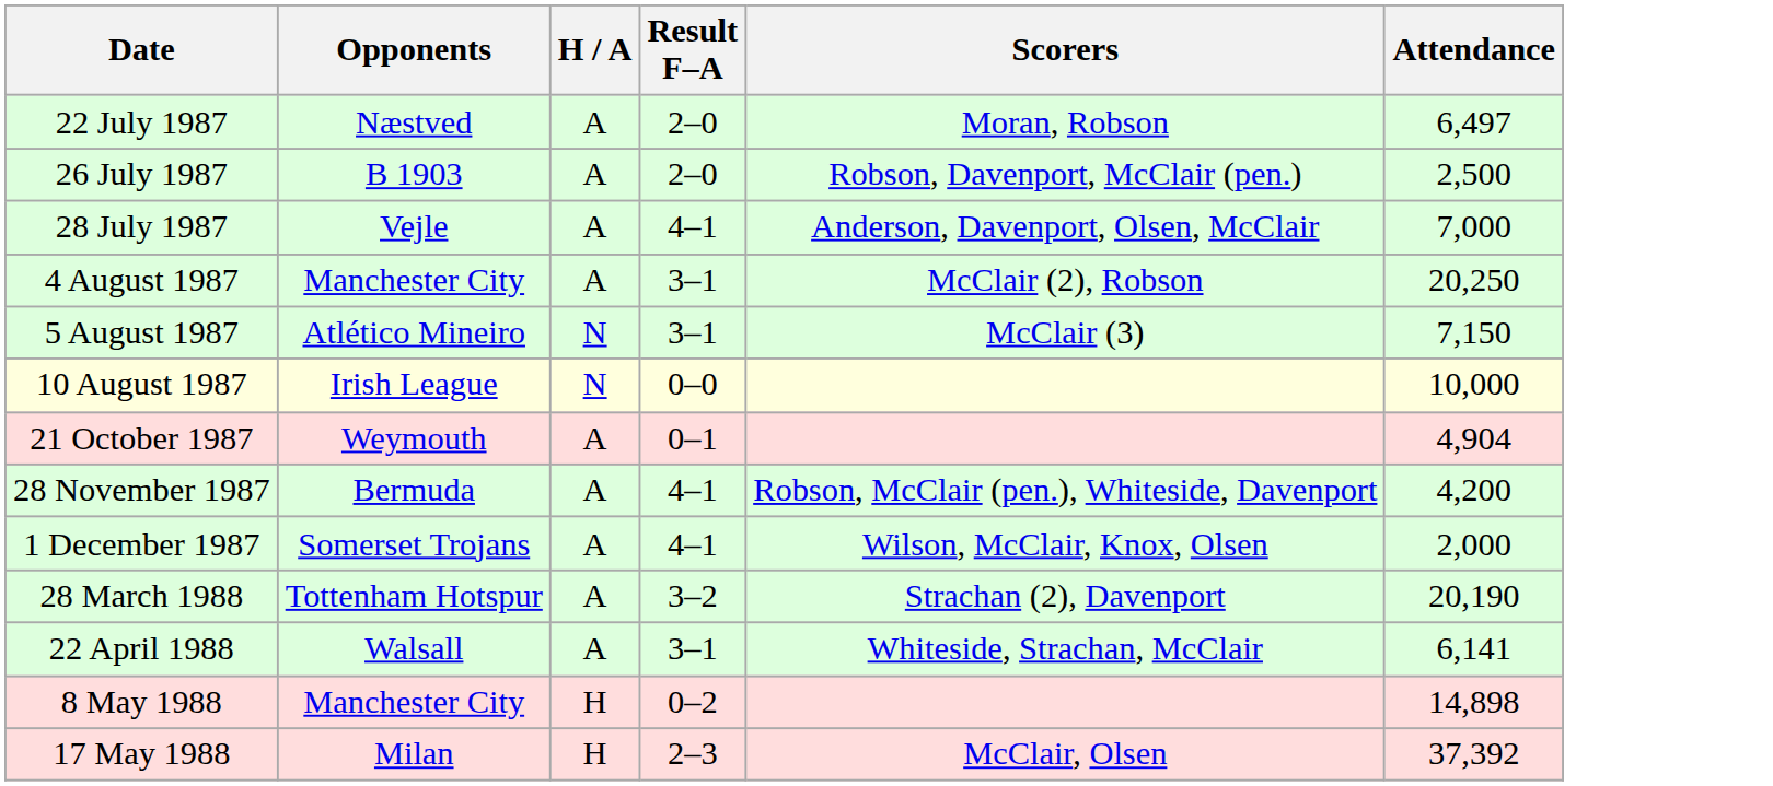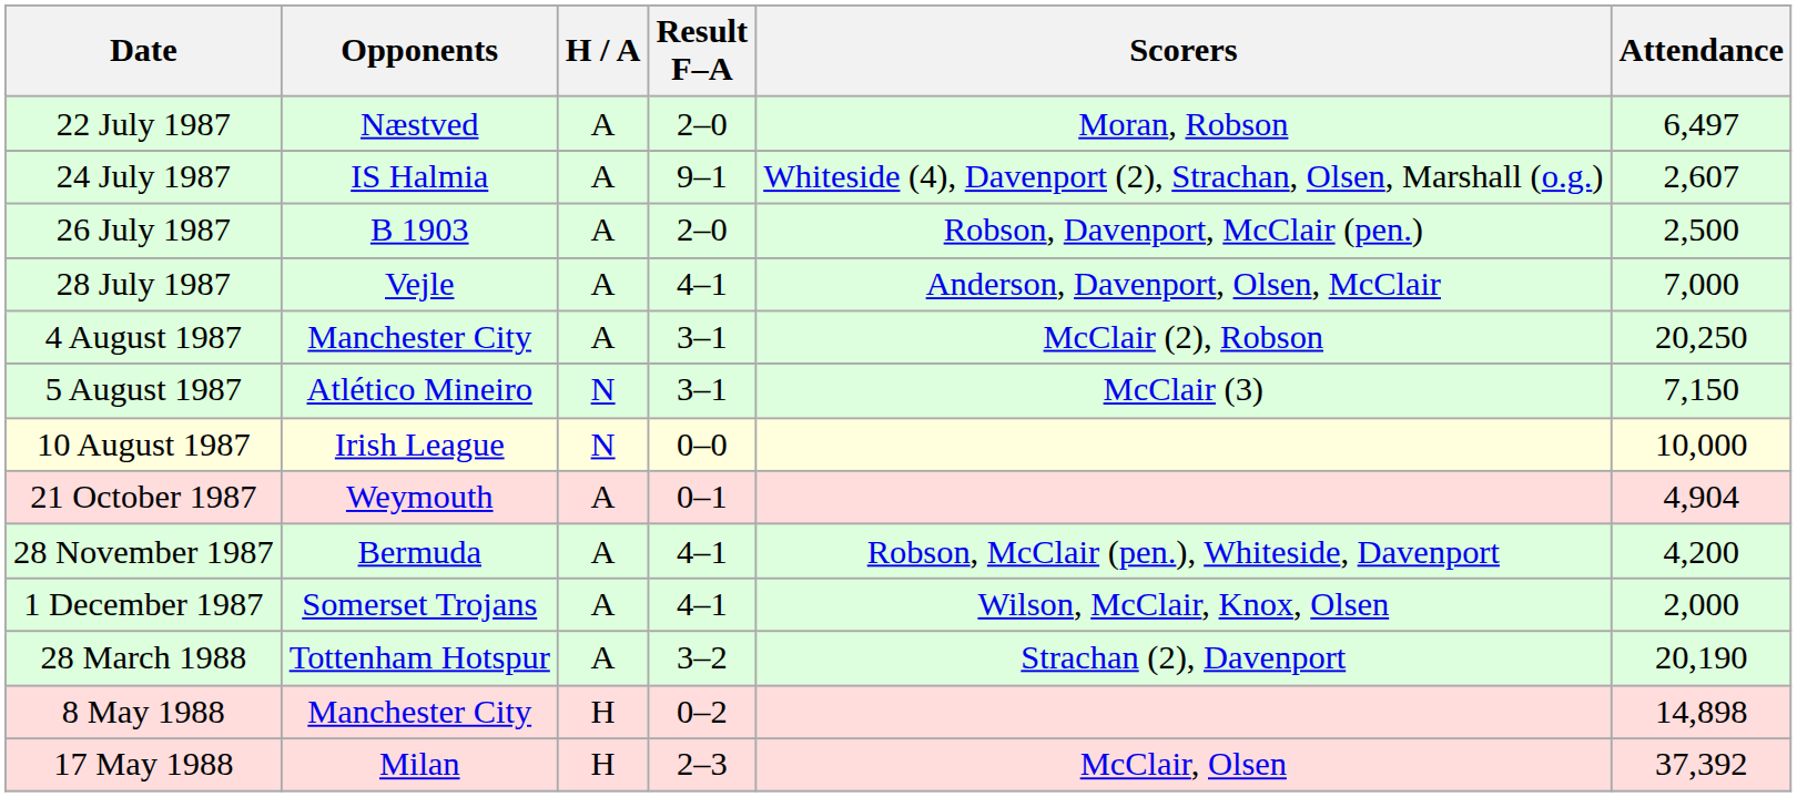 <table class="wikitable" style="text-align:center">
 <tr>
 <th>Date</th>
 <th>Opponents</th>
 <th>H / A</th>
 <th>Result<br>F–A</th>
 <th>Scorers</th>
 <th>Attendance</th>
 </tr>
 <tr bgcolor="#ddffdd">
 <td>22 July 1987</td>
 <td><a href='#'>Næstved</a></td>
 <td>A</td>
 <td>2–0</td>
 <td><a href='#'>Moran</a>, <a href='#'>Robson</a></td>
 <td>6,497</td>
+</tr>
+<tr bgcolor="#ddffdd">
+<td>24 July 1987</td>
+<td><a href='#'>IS Halmia</a></td>
+<td>A</td>
+<td>9–1</td>
+<td><a href='#'>Whiteside</a> (4), <a href='#'>Davenport</a> (2), <a href='#'>Strachan</a>, <a href='#'>Olsen</a>, Marshall (<a href='#'>o.g.</a>)</td>
+<td>2,607</td>
 </tr>
 <tr bgcolor="#ddffdd">
 <td>26 July 1987</td>
 <td><a href='#'>B 1903</a></td>
 <td>A</td>
 <td>2–0</td>
 <td><a href='#'>Robson</a>, <a href='#'>Davenport</a>, <a href='#'>McClair</a> (<a href='#'>pen.</a>)</td>
 <td>2,500</td>
 </tr>
 <tr bgcolor="#ddffdd">
 <td>28 July 1987</td>
 <td><a href='#'>Vejle</a></td>
 <td>A</td>
 <td>4–1</td>
 <td><a href='#'>Anderson</a>, <a href='#'>Davenport</a>, <a href='#'>Olsen</a>, <a href='#'>McClair</a></td>
 <td>7,000</td>
 </tr>
 <tr bgcolor="#ddffdd">
 <td>4 August 1987</td>
 <td><a href='#'>Manchester City</a></td>
 <td>A</td>
 <td>3–1</td>
 <td><a href='#'>McClair</a> (2), <a href='#'>Robson</a></td>
 <td>20,250</td>
 </tr>
 <tr bgcolor="#ddffdd">
 <td>5 August 1987</td>
 <td><a href='#'>Atlético Mineiro</a></td>
 <td><a href='#'>N</a></td>
 <td>3–1</td>
 <td><a href='#'>McClair</a> (3)</td>
 <td>7,150</td>
 </tr>
 <tr bgcolor="#ffffdd">
 <td>10 August 1987</td>
 <td><a href='#'>Irish League</a></td>
 <td><a href='#'>N</a></td>
 <td>0–0</td>
 <td></td>
 <td>10,000</td>
 </tr>
 <tr bgcolor="#ffdddd">
 <td>21 October 1987</td>
 <td><a href='#'>Weymouth</a></td>
 <td>A</td>
 <td>0–1</td>
 <td></td>
 <td>4,904</td>
 </tr>
 <tr bgcolor="#ddffdd">
 <td>28 November 1987</td>
 <td><a href='#'>Bermuda</a></td>
 <td>A</td>
 <td>4–1</td>
 <td><a href='#'>Robson</a>, <a href='#'>McClair</a> (<a href='#'>pen.</a>), <a href='#'>Whiteside</a>, <a href='#'>Davenport</a></td>
 <td>4,200</td>
 </tr>
 <tr bgcolor="#ddffdd">
 <td>1 December 1987</td>
 <td><a href='#'>Somerset Trojans</a></td>
 <td>A</td>
 <td>4–1</td>
 <td><a href='#'>Wilson</a>, <a href='#'>McClair</a>, <a href='#'>Knox</a>, <a href='#'>Olsen</a></td>
 <td>2,000</td>
 </tr>
 <tr bgcolor="#ddffdd">
 <td>28 March 1988</td>
 <td><a href='#'>Tottenham Hotspur</a></td>
 <td>A</td>
 <td>3–2</td>
 <td><a href='#'>Strachan</a> (2), <a href='#'>Davenport</a></td>
 <td>20,190</td>
 </tr>
-<tr bgcolor="#ddffdd">
-<td>22 April 1988</td>
-<td><a href='#'>Walsall</a></td>
-<td>A</td>
-<td>3–1</td>
-<td><a href='#'>Whiteside</a>, <a href='#'>Strachan</a>, <a href='#'>McClair</a></td>
-<td>6,141</td>
-</tr>
 <tr bgcolor="#ffdddd">
 <td>8 May 1988</td>
 <td><a href='#'>Manchester City</a></td>
 <td>H</td>
 <td>0–2</td>
 <td></td>
 <td>14,898</td>
 </tr>
 <tr bgcolor="#ffdddd">
 <td>17 May 1988</td>
 <td><a href='#'>Milan</a></td>
 <td>H</td>
 <td>2–3</td>
 <td><a href='#'>McClair</a>, <a href='#'>Olsen</a></td>
 <td>37,392</td>
 </tr>
 </table>
